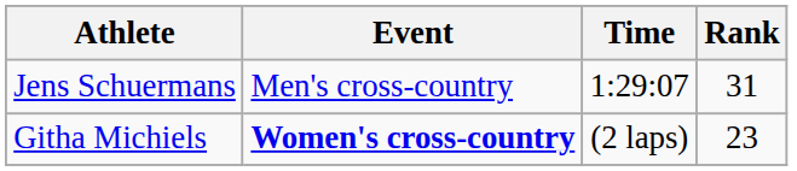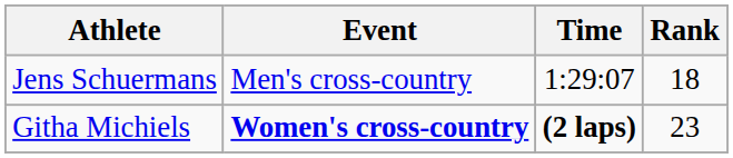 <table class=wikitable style=font-size:90%;text-align:center>
 <tr>
 <th>Athlete</th>
 <th>Event</th>
 <th>Time</th>
 <th>Rank</th>
 </tr>
 <tr>
 <td align=left><a href='#'>Jens Schuermans</a></td>
 <td align=left><a href='#'>Men's cross-country</a></td>
 <td>1:29:07</td>
-<td>31</td>
+<td>18</td>
 </tr>
 <tr>
 <td align=left><a href='#'>Githa Michiels</a></td>
 <td align=left><strong><a href='#'>Women's cross-country</a></strong></td>
-<td> (2 laps)</td>
+<td><strong> (2 laps)</strong></td>
 <td>23</td>
 </tr>
 </table>
